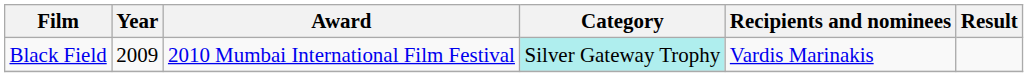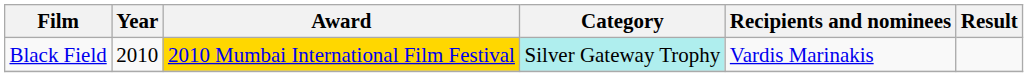 <table class="wikitable">
 <tr>
 <th>Film</th>
 <th>Year</th>
 <th>Award</th>
 <th>Category</th>
 <th>Recipients and nominees</th>
 <th>Result</th>
 </tr>
 <tr>
 <td><a href='#'>Black Field</a></td>
-<td>2009</td>
-<td><a href='#'>2010 Mumbai International Film Festival</a></td>
+<td>2010</td>
+<td style="background: gold;"><a href='#'>2010 Mumbai International Film Festival</a></td>
 <td style="background: paleturquoise;">Silver Gateway Trophy</td>
 <td><a href='#'>Vardis Marinakis</a></td>
 <td></td>
 </tr>
 <tr>
 </tr>
 </table>
